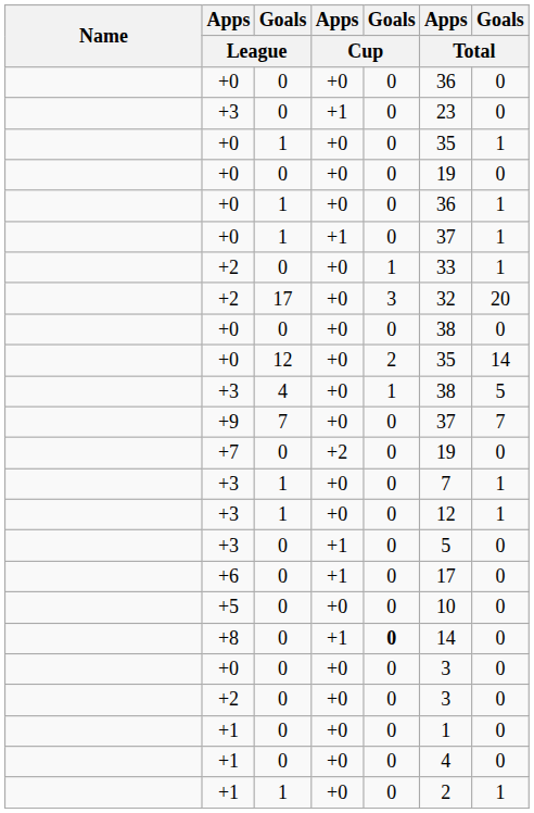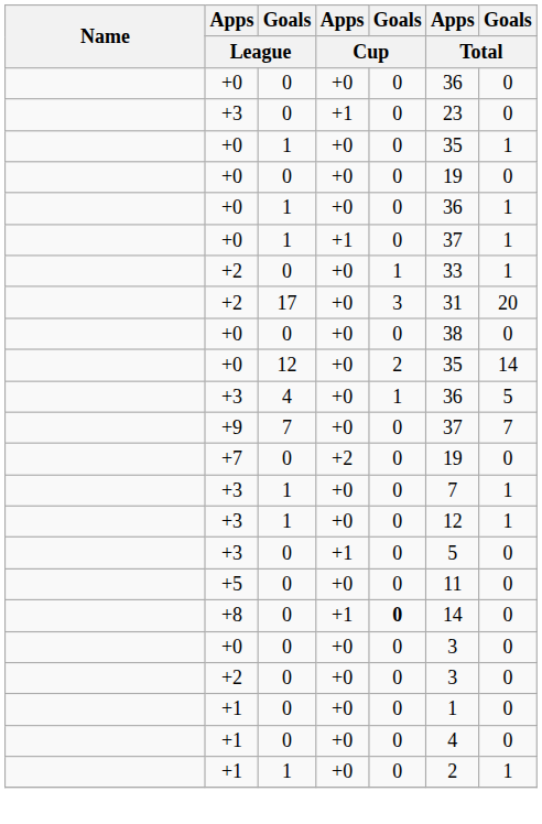 <table class="wikitable sortable" style="text-align:center">
 <tr>
 <th rowspan="2" width="155">Name</th>
 <th>Apps</th>
 <th>Goals</th>
 <th>Apps</th>
 <th>Goals</th>
 <th>Apps</th>
 <th>Goals</th>
 </tr>
 <tr class="unsortable">
 <th colspan="2" width="55">League</th>
 <th colspan="2" width="55">Cup</th>
 <th colspan="2" width="55">Total</th>
 </tr>
 <tr>
 <td align="left"> </td>
 <td>+0</td>
 <td>0</td>
 <td>+0</td>
 <td>0</td>
 <td>36</td>
 <td>0</td>
 </tr>
 <tr>
 <td align="left"> </td>
 <td>+3</td>
 <td>0</td>
 <td>+1</td>
 <td>0</td>
 <td>23</td>
 <td>0</td>
 </tr>
 <tr>
 <td align="left"> </td>
 <td>+0</td>
 <td>1</td>
 <td>+0</td>
 <td>0</td>
 <td>35</td>
 <td>1</td>
 </tr>
 <tr>
 <td align="left"> </td>
 <td>+0</td>
 <td>0</td>
 <td>+0</td>
 <td>0</td>
 <td>19</td>
 <td>0</td>
 </tr>
 <tr>
 <td align="left"> </td>
 <td>+0</td>
 <td>1</td>
 <td>+0</td>
 <td>0</td>
 <td>36</td>
 <td>1</td>
 </tr>
 <tr>
 <td align="left"> </td>
 <td>+0</td>
 <td>1</td>
 <td>+1</td>
 <td>0</td>
 <td>37</td>
 <td>1</td>
 </tr>
 <tr>
 <td align="left"> </td>
 <td>+2</td>
 <td>0</td>
 <td>+0</td>
 <td>1</td>
 <td>33</td>
 <td>1</td>
 </tr>
 <tr>
 <td align="left"> </td>
 <td>+2</td>
 <td>17</td>
 <td>+0</td>
 <td>3</td>
-<td>32</td>
+<td>31</td>
 <td>20</td>
 </tr>
 <tr>
 <td align="left"> </td>
 <td>+0</td>
 <td>0</td>
 <td>+0</td>
 <td>0</td>
 <td>38</td>
 <td>0</td>
 </tr>
 <tr>
 <td align="left"> </td>
 <td>+0</td>
 <td>12</td>
 <td>+0</td>
 <td>2</td>
 <td>35</td>
 <td>14</td>
 </tr>
 <tr>
 <td align="left"> </td>
 <td>+3</td>
 <td>4</td>
 <td>+0</td>
 <td>1</td>
-<td>38</td>
+<td>36</td>
 <td>5</td>
 </tr>
 <tr>
 <td align="left"> </td>
 <td>+9</td>
 <td>7</td>
 <td>+0</td>
 <td>0</td>
 <td>37</td>
 <td>7</td>
 </tr>
 <tr>
 <td align="left"> </td>
 <td>+7</td>
 <td>0</td>
 <td>+2</td>
 <td>0</td>
 <td>19</td>
 <td>0</td>
 </tr>
 <tr>
 <td align="left"> </td>
 <td>+3</td>
 <td>1</td>
 <td>+0</td>
 <td>0</td>
 <td>7</td>
 <td>1</td>
 </tr>
 <tr>
 <td align="left"> </td>
 <td>+3</td>
 <td>1</td>
 <td>+0</td>
 <td>0</td>
 <td>12</td>
 <td>1</td>
 </tr>
 <tr>
 <td align="left"> </td>
 <td>+3</td>
 <td>0</td>
 <td>+1</td>
 <td>0</td>
 <td>5</td>
 <td>0</td>
 </tr>
 <tr>
 <td align="left"> </td>
-<td>+6</td>
-<td>0</td>
-<td>+1</td>
-<td>0</td>
-<td>17</td>
-<td>0</td>
-</tr>
-<tr>
-<td align="left"> </td>
 <td>+5</td>
 <td>0</td>
 <td>+0</td>
 <td>0</td>
-<td>10</td>
+<td>11</td>
 <td>0</td>
 </tr>
 <tr>
 <td align="left"> </td>
 <td>+8</td>
 <td>0</td>
 <td>+1</td>
 <td><strong>0</strong></td>
 <td>14</td>
 <td>0</td>
 </tr>
 <tr>
 <td align="left"> </td>
 <td>+0</td>
 <td>0</td>
 <td>+0</td>
 <td>0</td>
 <td>3</td>
 <td>0</td>
 </tr>
 <tr>
 <td align="left"> </td>
 <td>+2</td>
 <td>0</td>
 <td>+0</td>
 <td>0</td>
 <td>3</td>
 <td>0</td>
 </tr>
 <tr>
 <td align="left"> </td>
 <td>+1</td>
 <td>0</td>
 <td>+0</td>
 <td>0</td>
 <td>1</td>
 <td>0</td>
 </tr>
 <tr>
 <td align="left"> </td>
 <td>+1</td>
 <td>0</td>
 <td>+0</td>
 <td>0</td>
 <td>4</td>
 <td>0</td>
 </tr>
 <tr>
 <td align="left"> </td>
 <td>+1</td>
 <td>1</td>
 <td>+0</td>
 <td>0</td>
 <td>2</td>
 <td>1</td>
 </tr>
 <tr>
 </tr>
 </table>
